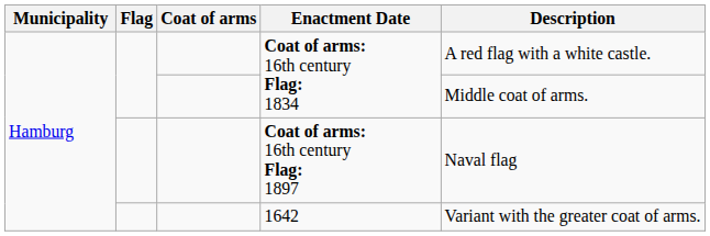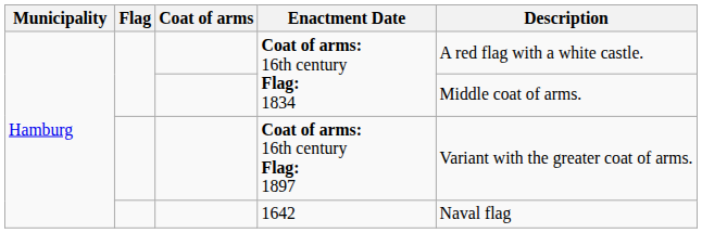 <table class="wikitable">
 <tr>
 <th style="width:12ch;">Municipality</th>
 <th>Flag</th>
 <th>Coat of arms</th>
 <th style="width:20ch;">Enactment Date</th>
 <th>Description</th>
 </tr>
 <tr>
 <td rowspan="4"><a href='#'>Hamburg</a></td>
 <td rowspan="2"></td>
 <td></td>
 <td rowspan="2"><strong>Coat of arms:</strong><br>16th century<br><strong>Flag:</strong><br>1834</td>
 <td> A red flag with a white castle.</td>
 </tr>
 <tr>
 <td></td>
 <td>Middle coat of arms.</td>
 </tr>
 <tr>
 <td></td>
 <td></td>
 <td><strong>Coat of arms:</strong><br>16th century<br><strong>Flag:</strong><br>1897</td>
-<td>Naval flag</td>
+<td>Variant with the greater coat of arms.</td>
 </tr>
 <tr>
 <td></td>
 <td></td>
 <td>1642</td>
-<td>Variant with the greater coat of arms.</td>
+<td>Naval flag</td>
 </tr>
 </table>
